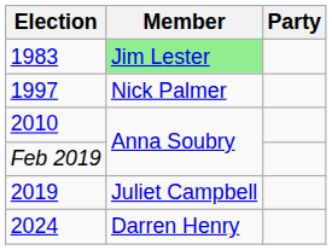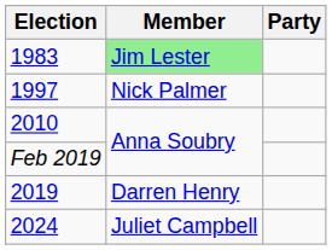 <table class="wikitable">
 <tr>
 <th>Election</th>
 <th>Member</th>
 <th colspan="2">Party</th>
 </tr>
 <tr>
 <td><a href='#'>1983</a></td>
 <td style="background: lightgreen;"><a href='#'>Jim Lester</a></td>
 <td></td>
 </tr>
 <tr>
 <td><a href='#'>1997</a></td>
 <td><a href='#'>Nick Palmer</a></td>
 <td></td>
 </tr>
 <tr>
 <td><a href='#'>2010</a></td>
 <td rowspan="2"><a href='#'>Anna Soubry</a></td>
 <td></td>
 </tr>
 <tr>
 <td><em>Feb 2019</em></td>
 <td></td>
 </tr>
 <tr>
 <td><a href='#'>2019</a></td>
-<td><a href='#'>Juliet Campbell</a></td>
+<td><a href='#'>Darren Henry</a></td>
 <td></td>
 </tr>
 <tr>
 <td><a href='#'>2024</a></td>
-<td><a href='#'>Darren Henry</a></td>
+<td><a href='#'>Juliet Campbell</a></td>
 <td></td>
 </tr>
 </table>
